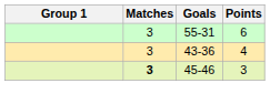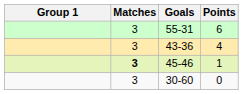 <table class="wikitable" style="text-align:center;" width="350px">
 <tr>
 <th>Group 1</th>
 <th width="45px">Matches</th>
 <th width="55px">Goals</th>
 <th width="45px">Points</th>
 </tr>
 <tr bgcolor="#ccffcc">
 <td align="left"></td>
 <td>3</td>
 <td>55-31</td>
 <td>6</td>
 </tr>
 <tr bgcolor="#ffebad">
 <td align="left"></td>
 <td>3</td>
 <td>43-36</td>
 <td>4</td>
 </tr>
 <tr bgcolor="#e5f4bb">
 <td align="left"></td>
 <td><strong>3</strong></td>
 <td>45-46</td>
+<td>1</td>
+</tr>
+<tr>
+<td align="left"></td>
 <td>3</td>
+<td>30-60</td>
+<td>0</td>
 </tr>
 </table>
